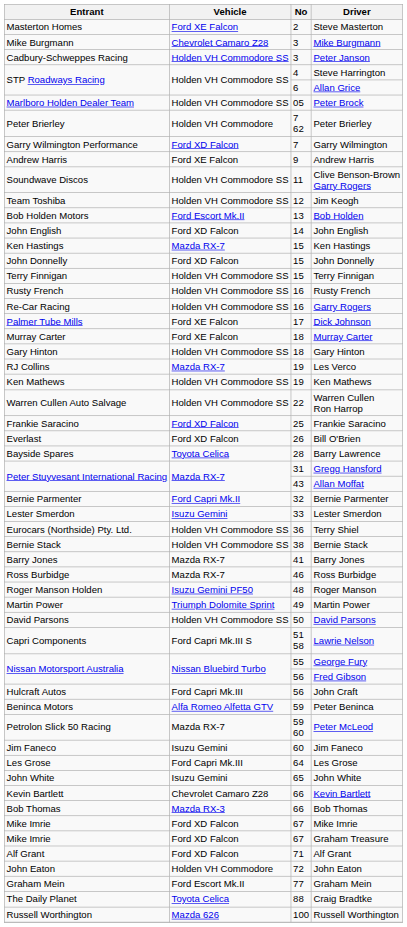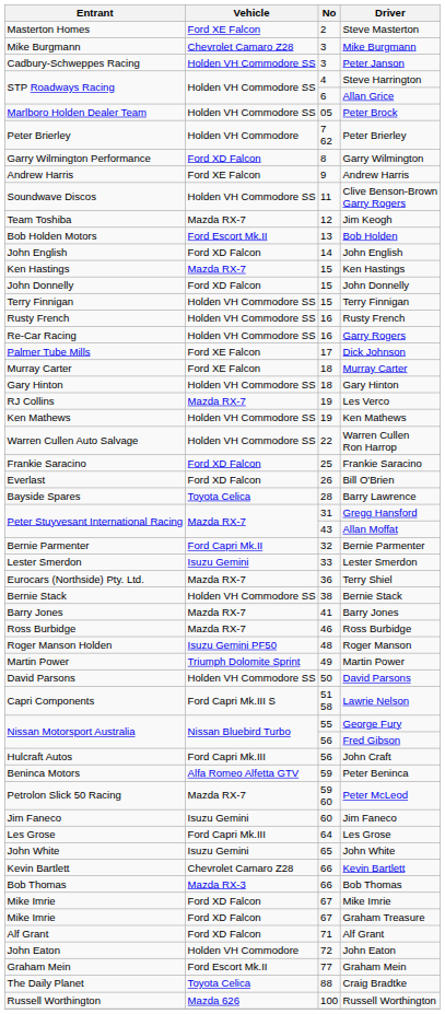 <table class="wikitable" style="font-size: 95%;">
 <tr>
 <th>Entrant</th>
 <th>Vehicle</th>
 <th>No</th>
 <th>Driver</th>
 </tr>
 <tr>
 <td>Masterton Homes</td>
 <td><a href='#'>Ford XE Falcon</a></td>
 <td>2</td>
 <td> Steve Masterton</td>
 </tr>
 <tr>
 <td>Mike Burgmann</td>
 <td><a href='#'>Chevrolet Camaro Z28</a></td>
 <td>3</td>
 <td> <a href='#'>Mike Burgmann</a></td>
 </tr>
 <tr>
 <td>Cadbury-Schweppes Racing</td>
 <td><a href='#'>Holden VH Commodore SS</a></td>
 <td>3</td>
 <td> <a href='#'>Peter Janson</a></td>
 </tr>
 <tr>
 <td rowspan=2>STP <a href='#'>Roadways Racing</a></td>
 <td rowspan=2>Holden VH Commodore SS</td>
 <td>4</td>
 <td> Steve Harrington</td>
 </tr>
 <tr>
 <td>6</td>
 <td> <a href='#'>Allan Grice</a></td>
 </tr>
 <tr>
 <td><a href='#'>Marlboro Holden Dealer Team</a></td>
 <td>Holden VH Commodore SS</td>
 <td>05</td>
 <td> <a href='#'>Peter Brock</a></td>
 </tr>
 <tr>
 <td>Peter Brierley</td>
 <td>Holden VH Commodore</td>
 <td>7<br>62</td>
 <td> Peter Brierley</td>
 </tr>
 <tr>
 <td>Garry Wilmington Performance</td>
 <td><a href='#'>Ford XD Falcon</a></td>
-<td>7</td>
+<td>8</td>
 <td> Garry Wilmington</td>
 </tr>
 <tr>
 <td>Andrew Harris</td>
 <td>Ford XE Falcon</td>
 <td>9</td>
 <td> Andrew Harris</td>
 </tr>
 <tr>
 <td>Soundwave Discos</td>
 <td>Holden VH Commodore SS</td>
 <td>11</td>
 <td> Clive Benson-Brown<br> <a href='#'>Garry Rogers</a></td>
 </tr>
 <tr>
 <td>Team Toshiba</td>
-<td>Holden VH Commodore SS</td>
+<td>Mazda RX-7</td>
 <td>12</td>
 <td> Jim Keogh</td>
 </tr>
 <tr>
 <td>Bob Holden Motors</td>
 <td><a href='#'>Ford Escort Mk.II</a></td>
 <td>13</td>
 <td> <a href='#'>Bob Holden</a></td>
 </tr>
 <tr>
 <td>John English</td>
 <td>Ford XD Falcon</td>
 <td>14</td>
 <td> John English</td>
 </tr>
 <tr>
 <td>Ken Hastings</td>
 <td><a href='#'>Mazda RX-7</a></td>
 <td>15</td>
 <td> Ken Hastings</td>
 </tr>
 <tr>
 <td>John Donnelly</td>
 <td>Ford XD Falcon</td>
 <td>15</td>
 <td> John Donnelly</td>
 </tr>
 <tr>
 <td>Terry Finnigan</td>
 <td>Holden VH Commodore SS</td>
 <td>15</td>
 <td> Terry Finnigan</td>
 </tr>
 <tr>
 <td>Rusty French</td>
 <td>Holden VH Commodore SS</td>
 <td>16</td>
 <td> Rusty French</td>
 </tr>
 <tr>
 <td>Re-Car Racing</td>
 <td>Holden VH Commodore SS</td>
 <td>16</td>
 <td> <a href='#'>Garry Rogers</a></td>
 </tr>
 <tr>
 <td><a href='#'>Palmer Tube Mills</a></td>
 <td>Ford XE Falcon</td>
 <td>17</td>
 <td> <a href='#'>Dick Johnson</a></td>
 </tr>
 <tr>
 <td>Murray Carter</td>
 <td>Ford XE Falcon</td>
 <td>18</td>
 <td> <a href='#'>Murray Carter</a></td>
 </tr>
 <tr>
 <td>Gary Hinton</td>
 <td>Holden VH Commodore SS</td>
 <td>18</td>
 <td> Gary Hinton</td>
 </tr>
 <tr>
 <td>RJ Collins</td>
 <td><a href='#'>Mazda RX-7</a></td>
 <td>19</td>
 <td> Les Verco</td>
 </tr>
 <tr>
 <td>Ken Mathews</td>
 <td>Holden VH Commodore SS</td>
 <td>19</td>
 <td> Ken Mathews</td>
 </tr>
 <tr>
 <td>Warren Cullen Auto Salvage</td>
 <td>Holden VH Commodore SS</td>
 <td>22</td>
 <td> Warren Cullen<br> Ron Harrop</td>
 </tr>
 <tr>
 <td>Frankie Saracino</td>
 <td><a href='#'>Ford XD Falcon</a></td>
 <td>25</td>
 <td> Frankie Saracino</td>
 </tr>
 <tr>
 <td>Everlast</td>
 <td>Ford XD Falcon</td>
 <td>26</td>
 <td> Bill O'Brien</td>
 </tr>
 <tr>
 <td>Bayside Spares</td>
 <td><a href='#'>Toyota Celica</a></td>
 <td>28</td>
 <td> Barry Lawrence</td>
 </tr>
 <tr>
 <td rowspan=2><a href='#'>Peter Stuyvesant International Racing</a></td>
 <td rowspan=2><a href='#'>Mazda RX-7</a></td>
 <td>31</td>
 <td> <a href='#'>Gregg Hansford</a></td>
 </tr>
 <tr>
 <td>43</td>
 <td> <a href='#'>Allan Moffat</a></td>
 </tr>
 <tr>
 <td>Bernie Parmenter</td>
 <td><a href='#'>Ford Capri Mk.II</a></td>
 <td>32</td>
 <td> Bernie Parmenter</td>
 </tr>
 <tr>
 <td>Lester Smerdon</td>
 <td><a href='#'>Isuzu Gemini</a></td>
 <td>33</td>
 <td> Lester Smerdon</td>
 </tr>
 <tr>
 <td>Eurocars (Northside) Pty. Ltd.</td>
-<td>Holden VH Commodore SS</td>
+<td>Mazda RX-7</td>
 <td>36</td>
 <td> Terry Shiel</td>
 </tr>
 <tr>
 <td>Bernie Stack</td>
 <td>Holden VH Commodore SS</td>
 <td>38</td>
 <td> Bernie Stack</td>
 </tr>
 <tr>
 <td>Barry Jones</td>
 <td>Mazda RX-7</td>
 <td>41</td>
 <td> Barry Jones</td>
 </tr>
 <tr>
 <td>Ross Burbidge</td>
 <td>Mazda RX-7</td>
 <td>46</td>
 <td> Ross Burbidge</td>
 </tr>
 <tr>
 <td>Roger Manson Holden</td>
 <td><a href='#'>Isuzu Gemini PF50</a></td>
 <td>48</td>
 <td> Roger Manson</td>
 </tr>
 <tr>
 <td>Martin Power</td>
 <td><a href='#'>Triumph Dolomite Sprint</a></td>
 <td>49</td>
 <td> Martin Power</td>
 </tr>
 <tr>
 <td>David Parsons</td>
 <td>Holden VH Commodore SS</td>
 <td>50</td>
 <td> <a href='#'>David Parsons</a></td>
 </tr>
 <tr>
 <td>Capri Components</td>
 <td>Ford Capri Mk.III S</td>
 <td>51<br>58</td>
 <td> <a href='#'>Lawrie Nelson</a></td>
 </tr>
 <tr>
 <td rowspan=2><a href='#'>Nissan Motorsport Australia</a></td>
 <td rowspan=2><a href='#'>Nissan Bluebird Turbo</a></td>
 <td>55</td>
 <td> <a href='#'>George Fury</a></td>
 </tr>
 <tr>
 <td>56</td>
 <td> <a href='#'>Fred Gibson</a></td>
 </tr>
 <tr>
 <td>Hulcraft Autos</td>
 <td>Ford Capri Mk.III</td>
 <td>56</td>
 <td> John Craft</td>
 </tr>
 <tr>
 <td>Beninca Motors</td>
 <td><a href='#'>Alfa Romeo Alfetta GTV</a></td>
 <td>59</td>
 <td> Peter Beninca</td>
 </tr>
 <tr>
 <td>Petrolon Slick 50 Racing</td>
 <td>Mazda RX-7</td>
 <td>59<br>60</td>
 <td> <a href='#'>Peter McLeod</a></td>
 </tr>
 <tr>
 <td>Jim Faneco</td>
 <td>Isuzu Gemini</td>
 <td>60</td>
 <td> Jim Faneco</td>
 </tr>
 <tr>
 <td>Les Grose</td>
 <td>Ford Capri Mk.III</td>
 <td>64</td>
 <td> Les Grose</td>
 </tr>
 <tr>
 <td>John White</td>
 <td>Isuzu Gemini</td>
 <td>65</td>
 <td> John White</td>
 </tr>
 <tr>
 <td>Kevin Bartlett</td>
 <td>Chevrolet Camaro Z28</td>
 <td>66</td>
 <td> <a href='#'>Kevin Bartlett</a></td>
 </tr>
 <tr>
 <td>Bob Thomas</td>
 <td><a href='#'>Mazda RX-3</a></td>
 <td>66</td>
 <td> Bob Thomas</td>
 </tr>
 <tr>
 <td>Mike Imrie</td>
 <td>Ford XD Falcon</td>
 <td>67</td>
 <td> Mike Imrie</td>
 </tr>
 <tr>
 <td>Mike Imrie</td>
 <td>Ford XD Falcon</td>
 <td>67</td>
 <td> Graham Treasure</td>
 </tr>
 <tr>
 <td>Alf Grant</td>
 <td>Ford XD Falcon</td>
 <td>71</td>
 <td> Alf Grant</td>
 </tr>
 <tr>
 <td>John Eaton</td>
 <td>Holden VH Commodore</td>
 <td>72</td>
 <td> John Eaton</td>
 </tr>
 <tr>
 <td>Graham Mein</td>
 <td>Ford Escort Mk.II</td>
 <td>77</td>
 <td> Graham Mein</td>
 </tr>
 <tr>
 <td>The Daily Planet</td>
 <td><a href='#'>Toyota Celica</a></td>
 <td>88</td>
 <td> Craig Bradtke</td>
 </tr>
 <tr>
 <td>Russell Worthington</td>
 <td><a href='#'>Mazda 626</a></td>
 <td>100</td>
 <td> Russell Worthington</td>
 </tr>
 <tr>
 </tr>
 </table>
